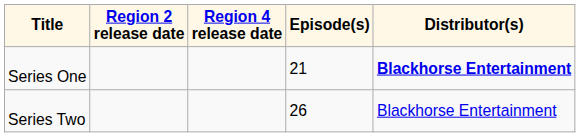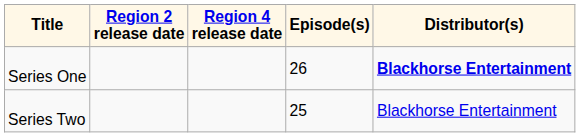 <table class="wikitable">
 <tr>
 <th style="background: #FFF8E7;">Title</th>
 <th style="background: #FFF8E7;"><a href='#'>Region 2</a><br>release date</th>
 <th style="background: #FFF8E7;"><a href='#'>Region 4</a><br>release date</th>
 <th style="background: #FFF8E7;">Episode(s)</th>
 <th style="background: #FFF8E7;">Distributor(s)</th>
 </tr>
 <tr>
 <td><br>Series One</td>
 <td></td>
 <td></td>
-<td>21</td>
+<td>26</td>
 <td><strong><a href='#'>Blackhorse Entertainment</a><br></strong></td>
 </tr>
 <tr>
 <td><br>Series Two</td>
 <td></td>
 <td></td>
-<td>26</td>
+<td>25</td>
 <td><a href='#'>Blackhorse Entertainment</a></td>
 </tr>
 </table>
